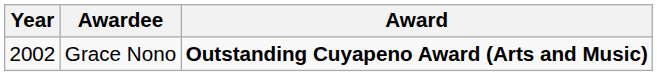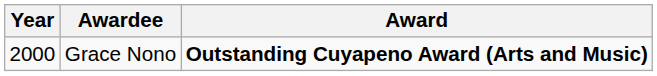 <table class="wikitable" style="text-align: center;">
 <tr>
 <th>Year</th>
 <th>Awardee</th>
 <th>Award</th>
 </tr>
 <tr>
-<td>2002</td>
+<td>2000</td>
 <td>Grace Nono</td>
 <td><strong>Outstanding Cuyapeno Award (Arts and Music)</strong></td>
 </tr>
 </table>
